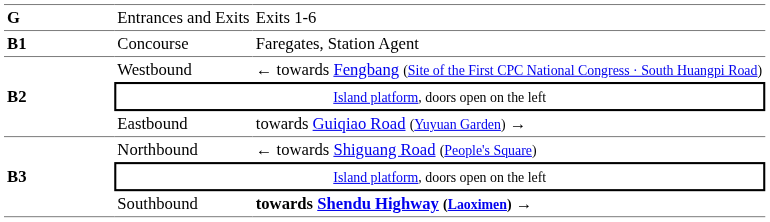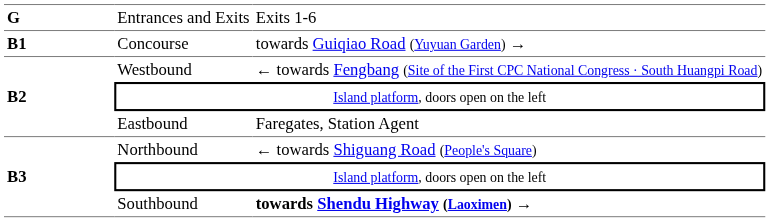 <table cellspacing=0 cellpadding=3>
 <tr>
 <td style="border-top:solid 1px gray;border-bottom:solid 1px gray;" width=100><strong>G</strong></td>
 <td style="border-top:solid 1px gray;border-bottom:solid 1px gray;">Entrances and Exits</td>
 <td style="border-top:solid 1px gray;border-bottom:solid 1px gray;">Exits 1-6</td>
 </tr>
 <tr>
 <td style="border-bottom:solid 1px gray;"><strong>B1</strong></td>
 <td style="border-bottom:solid 1px gray;">Concourse</td>
-<td style="border-bottom:solid 1px gray;">Faregates, Station Agent</td>
+<td style="border-bottom:solid 1px gray;">  towards <a href='#'>Guiqiao Road</a> <small>(<a href='#'>Yuyuan Garden</a>)</small> →</td>
 </tr>
 <tr>
 <td style="border-bottom:solid 1px gray;" rowspan=3><strong>B2</strong></td>
 <td>Westbound</td>
 <td>←  towards <a href='#'>Fengbang</a> <small>(<a href='#'>Site of the First CPC National Congress · South Huangpi Road</a>)</small></td>
 </tr>
 <tr>
 <td style="border-right:solid 2px black;border-left:solid 2px black;border-top:solid 2px black;border-bottom:solid 2px black;text-align:center;" colspan=2><small><a href='#'>Island platform</a>, doors open on the left</small></td>
 </tr>
 <tr>
 <td style="border-bottom:solid 1px gray;">Eastbound</td>
-<td style="border-bottom:solid 1px gray;">  towards <a href='#'>Guiqiao Road</a> <small>(<a href='#'>Yuyuan Garden</a>)</small> →</td>
+<td style="border-bottom:solid 1px gray;">Faregates, Station Agent</td>
 </tr>
 <tr>
 <td style="border-bottom:solid 1px gray;" rowspan=3><strong>B3</strong></td>
 <td>Northbound</td>
 <td>←  towards <a href='#'>Shiguang Road</a> <small>(<a href='#'>People's Square</a>)</small></td>
 </tr>
 <tr>
 <td style="border-right:solid 2px black;border-left:solid 2px black;border-top:solid 2px black;border-bottom:solid 2px black;text-align:center;" colspan=2><small><a href='#'>Island platform</a>, doors open on the left</small></td>
 </tr>
 <tr>
 <td style="border-bottom:solid 1px gray;">Southbound</td>
 <td style="border-bottom:solid 1px gray;"><strong>  towards <a href='#'>Shendu Highway</a> <small>(<a href='#'>Laoximen</a>)</small> →</strong></td>
 </tr>
 </table>
